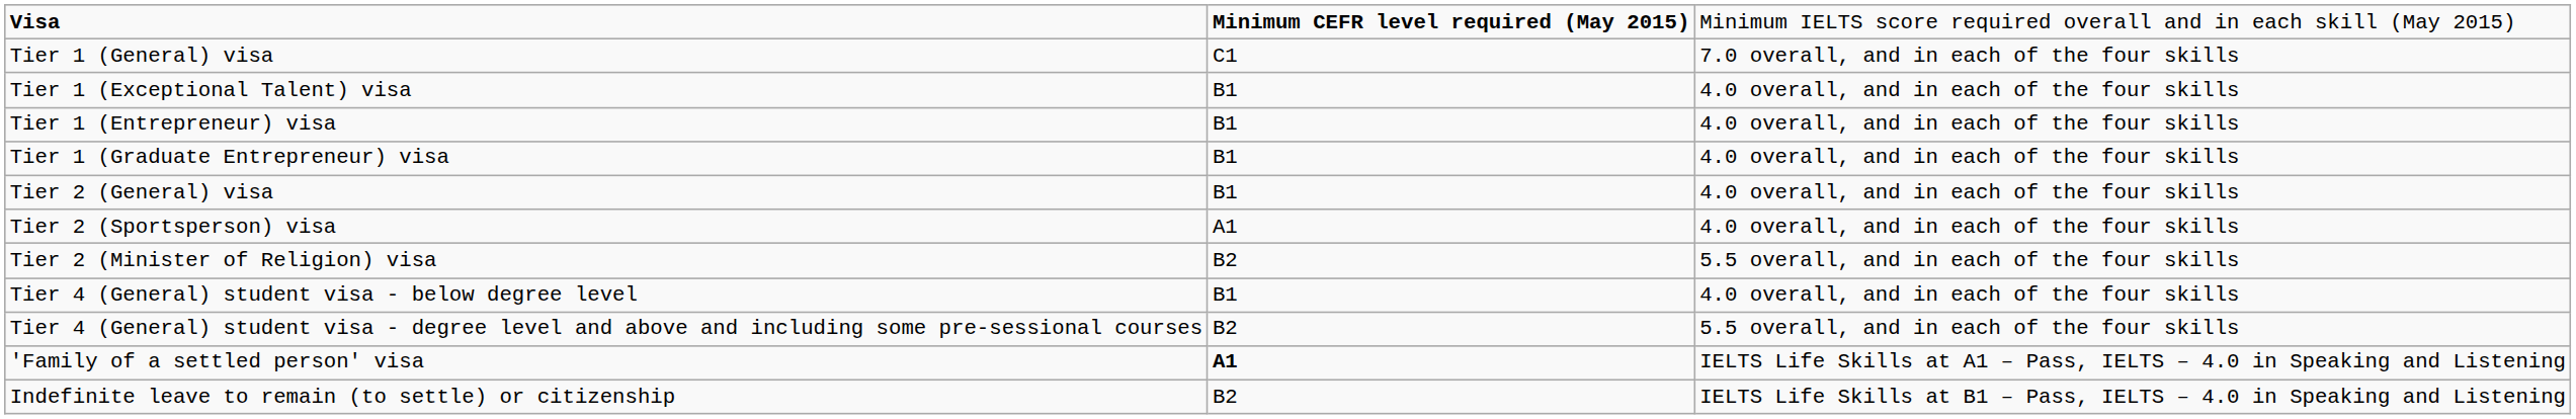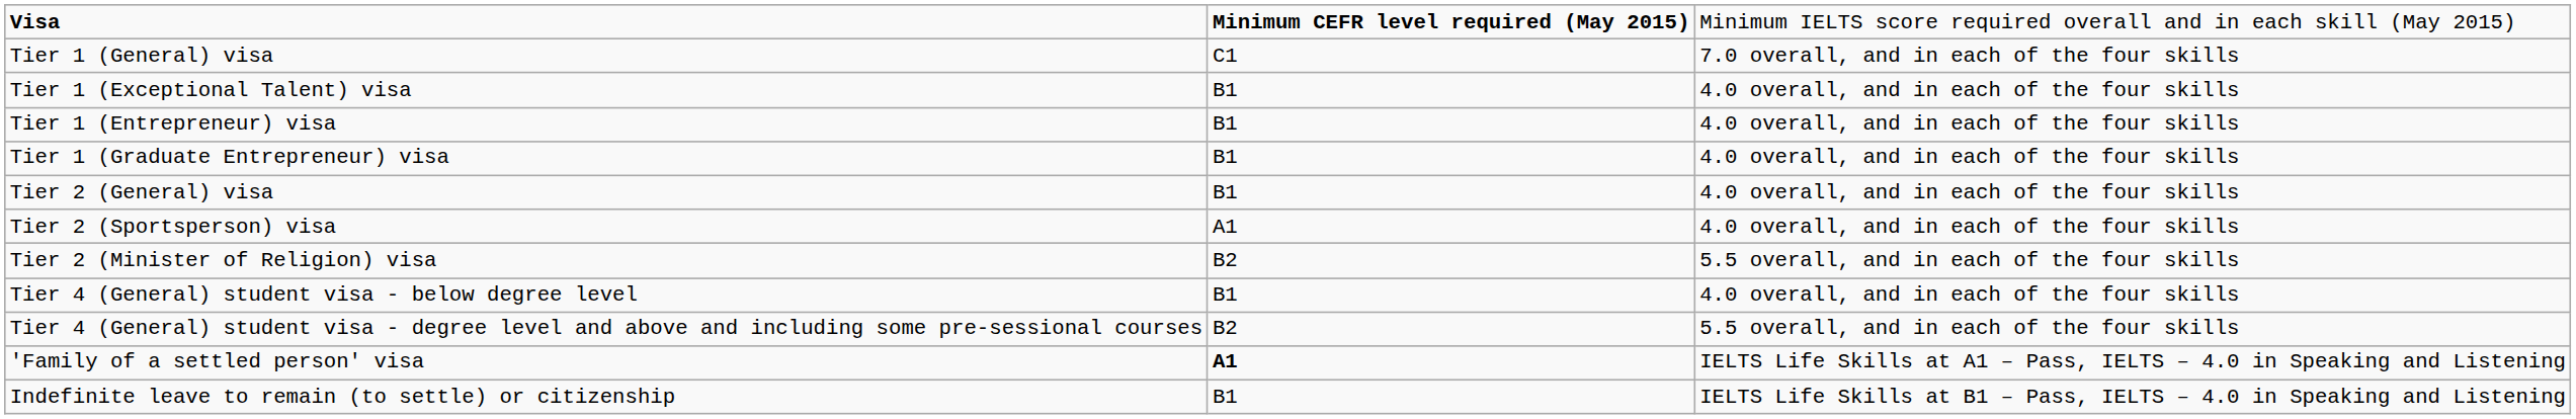 <table class="wikitable">
 <tr>
 <td><strong>Visa</strong></td>
 <td><strong>Minimum CEFR level required (May 2015)</strong></td>
 <td>Minimum IELTS score required overall and in each skill (May 2015)</td>
 </tr>
 <tr>
 <td>Tier 1 (General) visa</td>
 <td>C1</td>
 <td>7.0 overall, and in each of the four skills</td>
 </tr>
 <tr>
 <td>Tier 1 (Exceptional Talent) visa</td>
 <td>B1</td>
 <td>4.0 overall, and in each of the four skills</td>
 </tr>
 <tr>
 <td>Tier 1 (Entrepreneur) visa</td>
 <td>B1</td>
 <td>4.0 overall, and in each of the four skills</td>
 </tr>
 <tr>
 <td>Tier 1 (Graduate Entrepreneur) visa</td>
 <td>B1</td>
 <td>4.0 overall, and in each of the four skills</td>
 </tr>
 <tr>
 <td>Tier 2 (General) visa</td>
 <td>B1</td>
 <td>4.0 overall, and in each of the four skills</td>
 </tr>
 <tr>
 <td>Tier 2 (Sportsperson) visa</td>
 <td>A1</td>
 <td>4.0 overall, and in each of the four skills</td>
 </tr>
 <tr>
 <td>Tier 2 (Minister of Religion) visa</td>
 <td>B2</td>
 <td>5.5 overall, and in each of the four skills</td>
 </tr>
 <tr>
 <td>Tier 4 (General) student visa - below degree level</td>
 <td>B1</td>
 <td>4.0 overall, and in each of the four skills</td>
 </tr>
 <tr>
 <td>Tier 4 (General) student visa - degree level and above and including some pre-sessional courses</td>
 <td>B2</td>
 <td>5.5 overall, and in each of the four skills</td>
 </tr>
 <tr>
 <td>'Family of a settled person' visa</td>
 <td><strong>A1</strong></td>
 <td>IELTS Life Skills at A1 – Pass, IELTS – 4.0 in Speaking and Listening</td>
 </tr>
 <tr>
 <td>Indefinite leave to remain (to settle) or citizenship</td>
-<td>B2</td>
+<td>B1</td>
 <td>IELTS Life Skills at B1 – Pass, IELTS – 4.0 in Speaking and Listening</td>
 </tr>
 </table>
